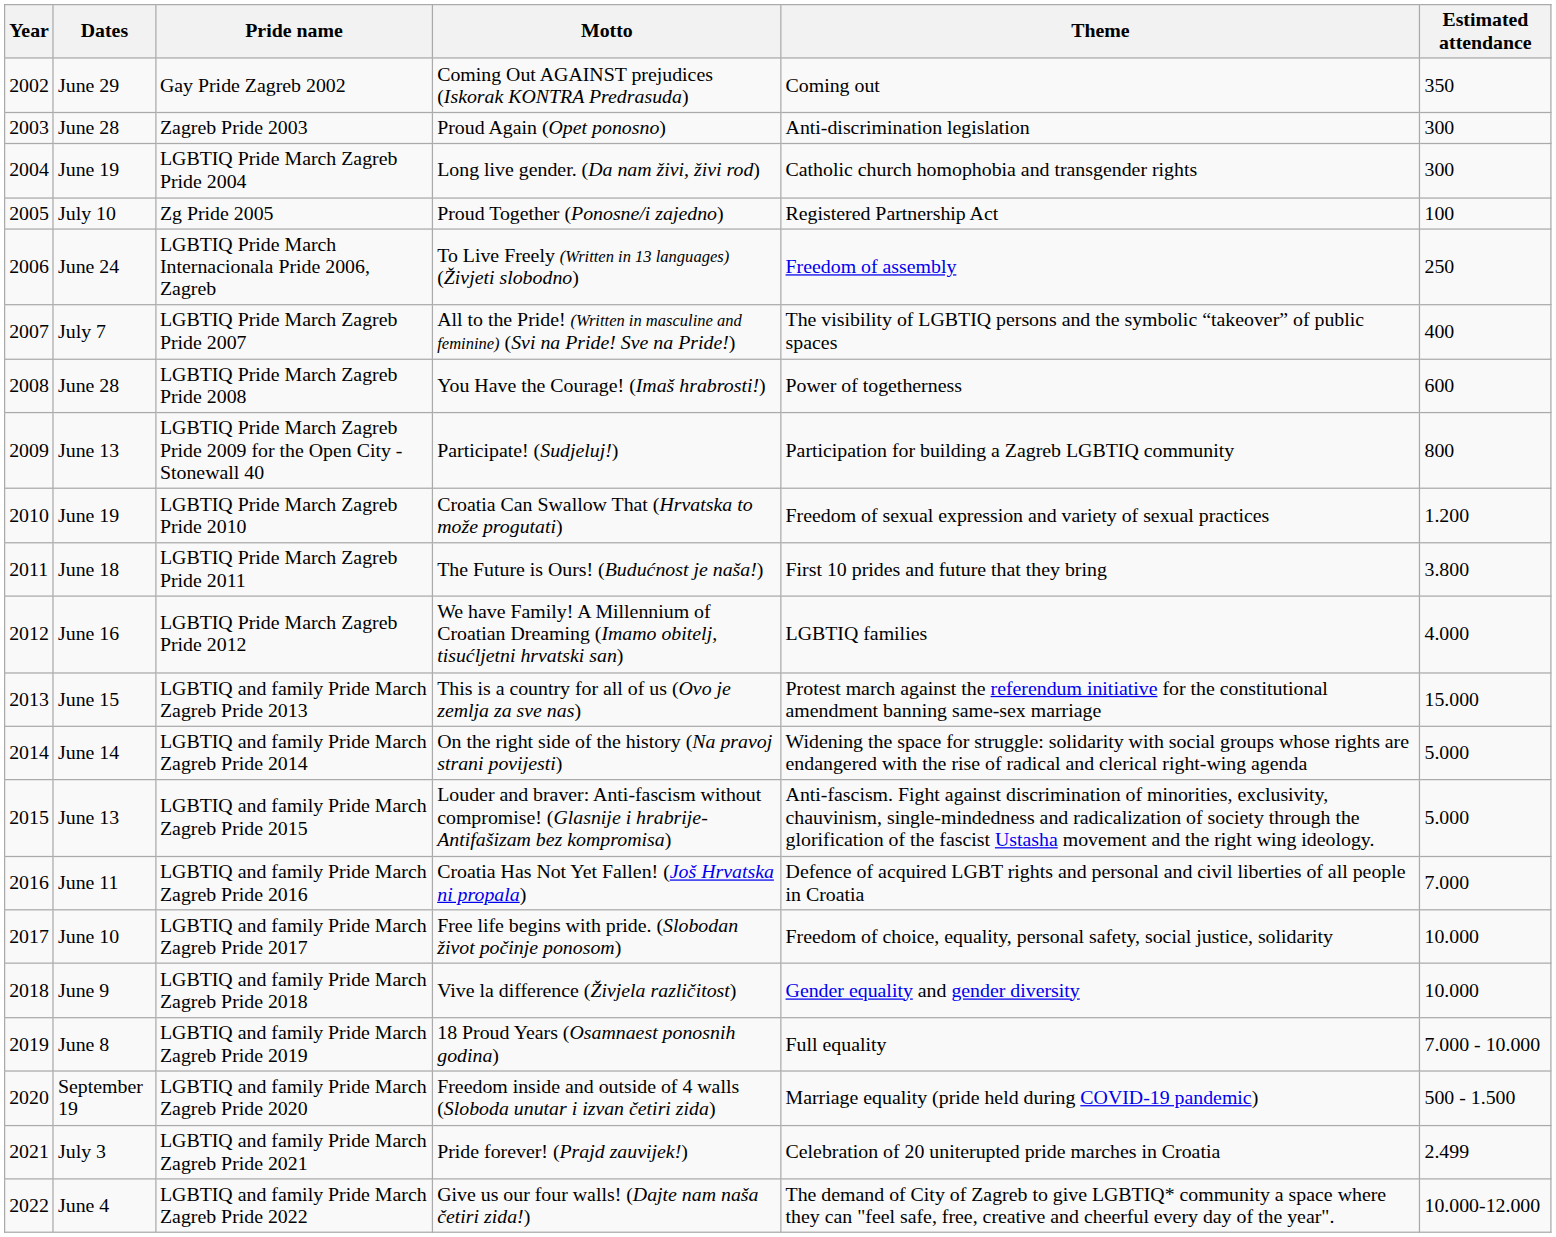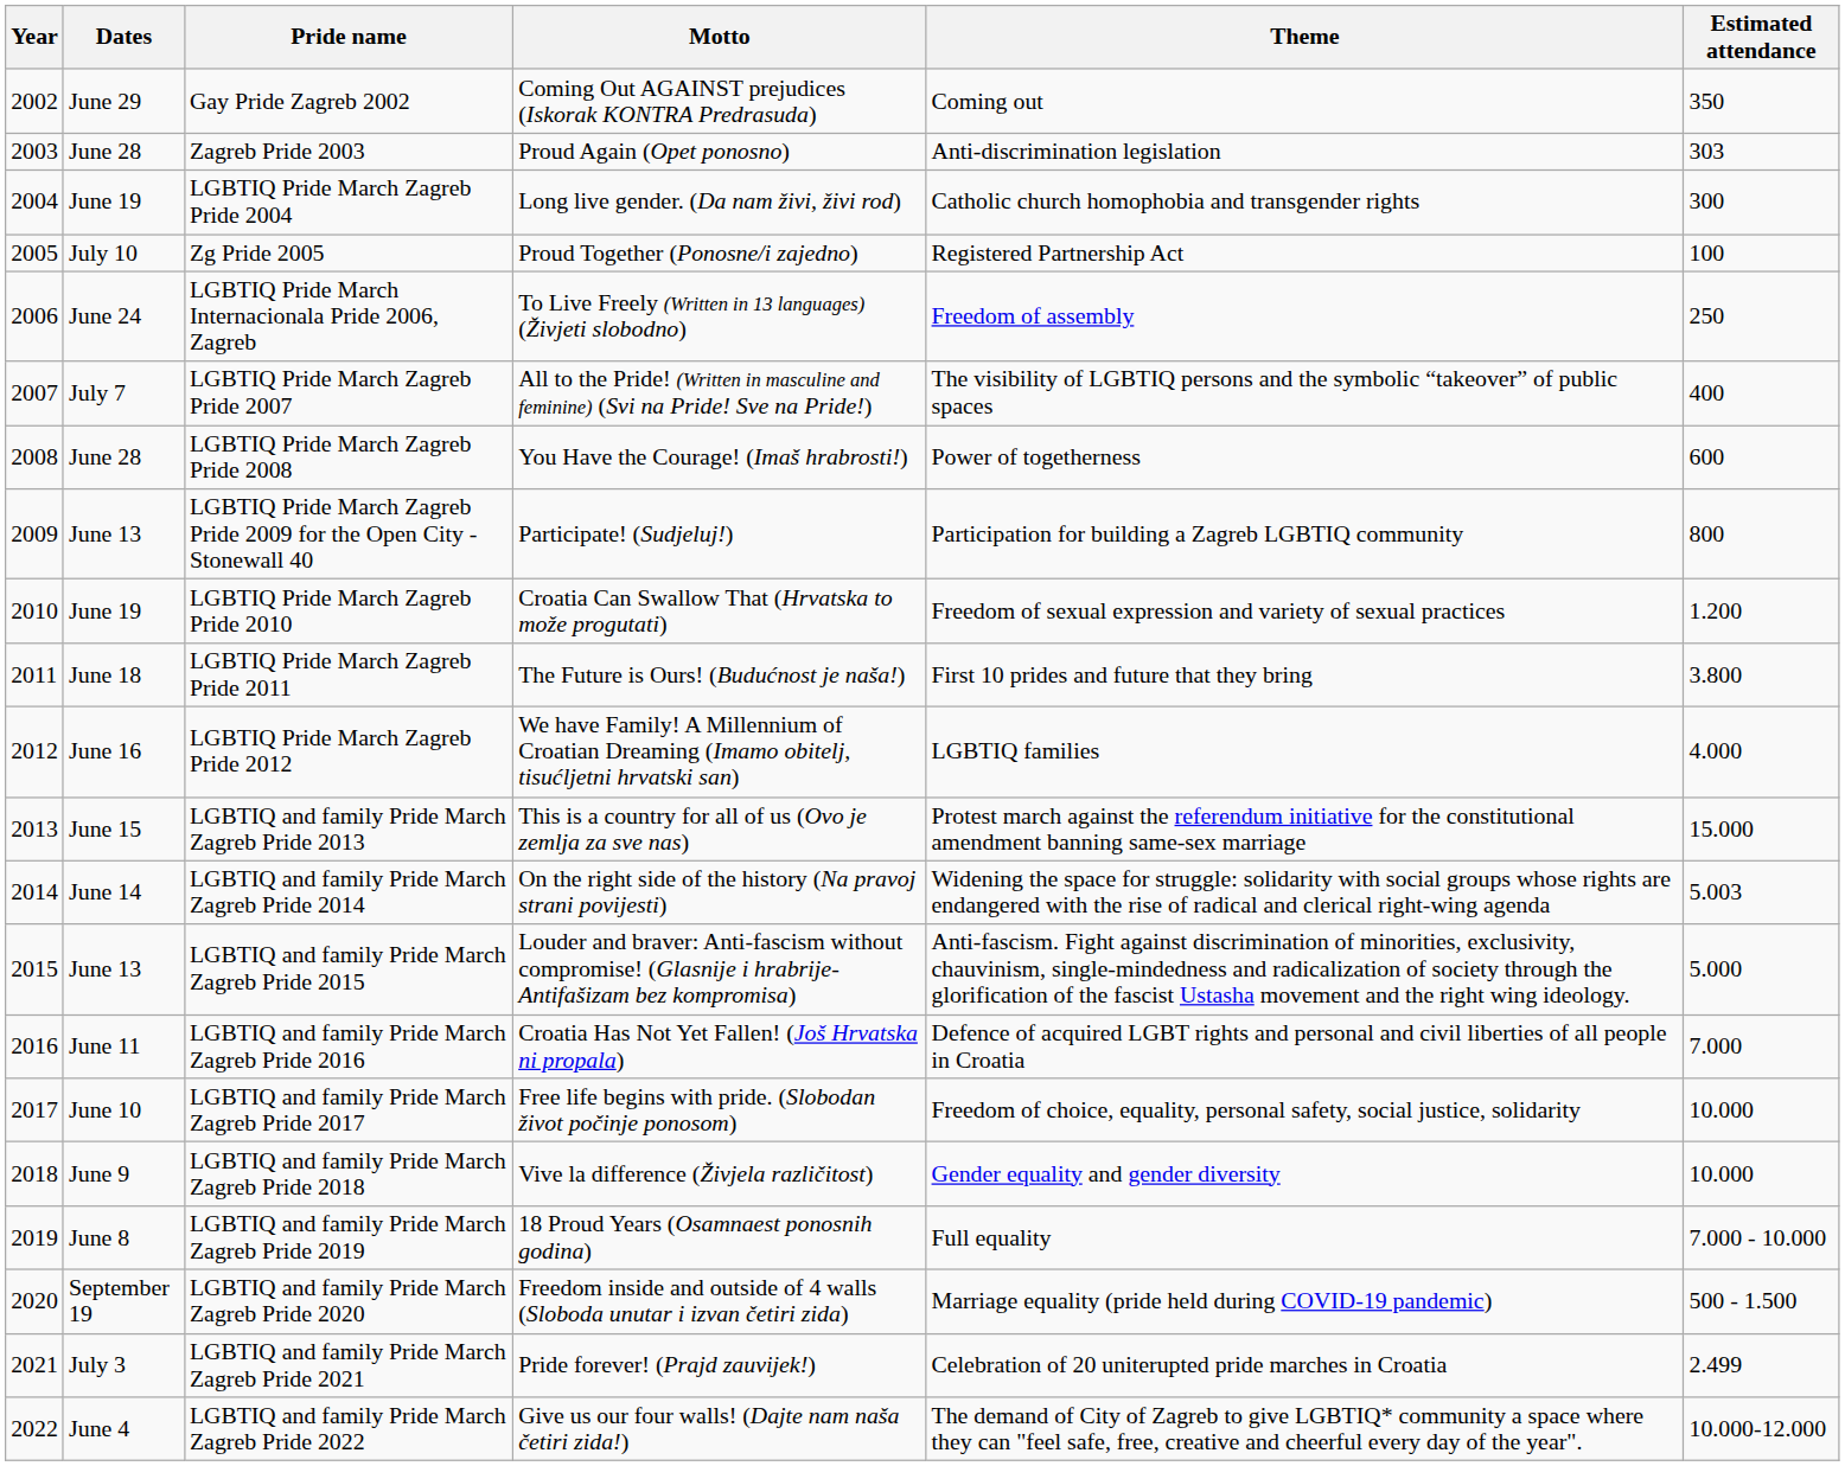 <table class="wikitable">
 <tr>
 <th>Year</th>
 <th>Dates</th>
 <th>Pride name</th>
 <th>Motto</th>
 <th>Theme</th>
 <th>Estimated attendance</th>
 </tr>
 <tr>
 <td>2002</td>
 <td>June 29</td>
 <td>Gay Pride Zagreb 2002</td>
 <td>Coming Out AGAINST prejudices (<em>Iskorak KONTRA Predrasuda</em>)</td>
 <td>Coming out</td>
 <td>350</td>
 </tr>
 <tr>
 <td>2003</td>
 <td>June 28</td>
 <td>Zagreb Pride 2003</td>
 <td>Proud Again (<em>Opet ponosno</em>)</td>
 <td>Anti-discrimination legislation</td>
-<td>300</td>
+<td>303</td>
 </tr>
 <tr>
 <td>2004</td>
 <td>June 19</td>
 <td>LGBTIQ Pride March Zagreb Pride 2004</td>
 <td>Long live gender. (<em>Da nam živi, živi rod</em>)</td>
 <td>Catholic church homophobia and transgender rights</td>
 <td>300</td>
 </tr>
 <tr>
 <td>2005</td>
 <td>July 10</td>
 <td>Zg Pride 2005</td>
 <td>Proud Together (<em>Ponosne/i zajedno</em>)</td>
 <td>Registered Partnership Act</td>
 <td>100</td>
 </tr>
 <tr>
 <td>2006</td>
 <td>June 24</td>
 <td>LGBTIQ Pride March Internacionala Pride 2006, Zagreb</td>
 <td>To Live Freely <small><em>(Written in 13 languages)</em></small> (<em>Živjeti slobodno</em>)</td>
 <td><a href='#'>Freedom of assembly</a></td>
 <td>250</td>
 </tr>
 <tr>
 <td>2007</td>
 <td>July 7</td>
 <td>LGBTIQ Pride March Zagreb Pride 2007</td>
 <td>All to the Pride! <small><em>(Written in masculine and feminine)</em></small> (<em>Svi na Pride! Sve na Pride!</em>)</td>
 <td>The visibility of LGBTIQ persons and the symbolic “takeover” of public spaces</td>
 <td>400</td>
 </tr>
 <tr>
 <td>2008</td>
 <td>June 28</td>
 <td>LGBTIQ Pride March Zagreb Pride 2008</td>
 <td>You Have the Courage! (<em>Imaš hrabrosti!</em>)</td>
 <td>Power of togetherness</td>
 <td>600</td>
 </tr>
 <tr>
 <td>2009</td>
 <td>June 13</td>
 <td>LGBTIQ Pride March Zagreb Pride 2009 for the Open City - Stonewall 40</td>
 <td>Participate! (<em>Sudjeluj!</em>)</td>
 <td>Participation for building a Zagreb LGBTIQ community</td>
 <td>800</td>
 </tr>
 <tr>
 <td>2010</td>
 <td>June 19</td>
 <td>LGBTIQ Pride March Zagreb Pride 2010</td>
 <td>Croatia Can Swallow That (<em>Hrvatska to može progutati</em>)</td>
 <td>Freedom of sexual expression and variety of sexual practices</td>
 <td>1.200</td>
 </tr>
 <tr>
 <td>2011</td>
 <td>June 18</td>
 <td>LGBTIQ Pride March Zagreb Pride 2011</td>
 <td>The Future is Ours! (<em>Budućnost je naša!</em>)</td>
 <td>First 10 prides and future that they bring</td>
 <td>3.800</td>
 </tr>
 <tr>
 <td>2012</td>
 <td>June 16</td>
 <td>LGBTIQ Pride March Zagreb Pride 2012</td>
 <td>We have Family! A Millennium of Croatian Dreaming (<em>Imamo obitelj, tisućljetni hrvatski san</em>)</td>
 <td>LGBTIQ families</td>
 <td>4.000</td>
 </tr>
 <tr>
 <td>2013</td>
 <td>June 15</td>
 <td>LGBTIQ and family Pride March Zagreb Pride 2013</td>
 <td>This is a country for all of us (<em>Ovo je zemlja za sve nas</em>)</td>
 <td>Protest march against the <a href='#'>referendum initiative</a> for the constitutional amendment banning same-sex marriage</td>
 <td>15.000</td>
 </tr>
 <tr>
 <td>2014</td>
 <td>June 14</td>
 <td>LGBTIQ and family Pride March Zagreb Pride 2014</td>
 <td>On the right side of the history (<em>Na pravoj strani povijesti</em>)</td>
 <td>Widening the space for struggle: solidarity with social groups whose rights are endangered with the rise of radical and clerical right-wing agenda</td>
-<td>5.000</td>
+<td>5.003</td>
 </tr>
 <tr>
 <td>2015</td>
 <td>June 13</td>
 <td>LGBTIQ and family Pride March Zagreb Pride 2015</td>
 <td>Louder and braver: Anti-fascism without compromise! (<em>Glasnije i hrabrije-Antifašizam bez kompromisa</em>)</td>
 <td>Anti-fascism. Fight against discrimination of minorities, exclusivity, chauvinism, single-mindedness and radicalization of society through the glorification of the fascist <a href='#'>Ustasha</a> movement and the right wing ideology.</td>
 <td>5.000</td>
 </tr>
 <tr>
 <td>2016</td>
 <td>June 11</td>
 <td>LGBTIQ and family Pride March Zagreb Pride 2016</td>
 <td>Croatia Has Not Yet Fallen! (<em><a href='#'>Još Hrvatska ni propala</a></em>)</td>
 <td>Defence of acquired LGBT rights and personal and civil liberties of all people in Croatia</td>
 <td>7.000</td>
 </tr>
 <tr>
 <td>2017</td>
 <td>June 10</td>
 <td>LGBTIQ and family Pride March Zagreb Pride 2017</td>
 <td>Free life begins with pride. (<em>Slobodan život počinje ponosom</em>)</td>
 <td>Freedom of choice, equality, personal safety, social justice, solidarity</td>
 <td>10.000</td>
 </tr>
 <tr>
 <td>2018</td>
 <td>June 9</td>
 <td>LGBTIQ and family Pride March Zagreb Pride 2018</td>
 <td>Vive la difference (<em>Živjela različitost</em>)</td>
 <td><a href='#'>Gender equality</a> and <a href='#'>gender diversity</a></td>
 <td>10.000</td>
 </tr>
 <tr>
 <td>2019</td>
 <td>June 8</td>
 <td>LGBTIQ and family Pride March Zagreb Pride 2019</td>
 <td>18 Proud Years (<em>Osamnaest ponosnih godina</em>)</td>
 <td>Full equality</td>
 <td>7.000 - 10.000</td>
 </tr>
 <tr>
 <td>2020</td>
 <td>September 19</td>
 <td>LGBTIQ and family Pride March Zagreb Pride 2020</td>
 <td>Freedom inside and outside of 4 walls (<em>Sloboda unutar i izvan četiri zida</em>)</td>
 <td>Marriage equality (pride held during <a href='#'>COVID-19 pandemic</a>)</td>
 <td>500 - 1.500</td>
 </tr>
 <tr>
 <td>2021</td>
 <td>July 3</td>
 <td>LGBTIQ and family Pride March Zagreb Pride 2021</td>
 <td>Pride forever! (<em>Prajd zauvijek!</em>)</td>
 <td>Celebration of 20 uniterupted pride marches in Croatia</td>
 <td>2.499</td>
 </tr>
 <tr>
 <td>2022</td>
 <td>June 4</td>
 <td>LGBTIQ and family Pride March Zagreb Pride 2022</td>
 <td>Give us our four walls! (<em>Dajte nam naša četiri zida!</em>)</td>
 <td>The demand of City of Zagreb to give LGBTIQ* community a space where they can "feel safe, free, creative and cheerful every day of the year".</td>
 <td>10.000-12.000</td>
 </tr>
 </table>
